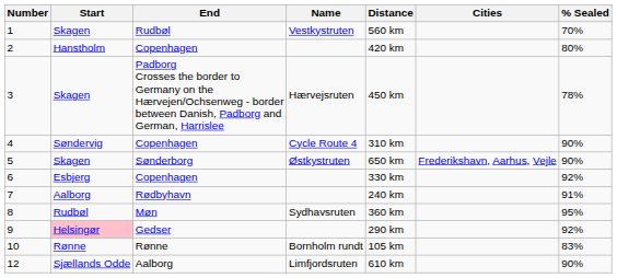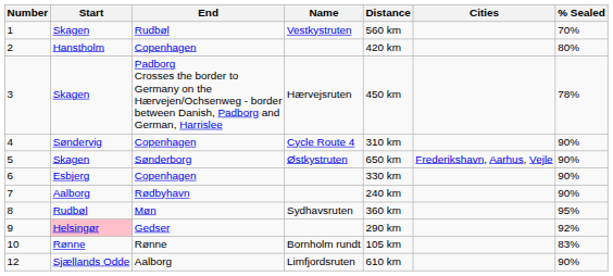 <table class="wikitable">
 <tr>
 <th>Number</th>
 <th>Start</th>
 <th>End</th>
 <th>Name</th>
 <th>Distance</th>
 <th>Cities</th>
 <th>% Sealed</th>
 </tr>
 <tr>
 <td>1</td>
 <td><a href='#'>Skagen</a></td>
 <td><a href='#'>Rudbøl</a></td>
 <td><a href='#'>Vestkystruten</a></td>
 <td>560 km</td>
 <td> </td>
 <td>70%</td>
 </tr>
 <tr>
 <td>2</td>
 <td><a href='#'>Hanstholm</a></td>
 <td><a href='#'>Copenhagen</a></td>
 <td> </td>
 <td>420 km</td>
 <td> </td>
 <td>80%</td>
 </tr>
 <tr>
 <td>3</td>
 <td><a href='#'>Skagen</a></td>
 <td><a href='#'>Padborg</a><br>Crosses the border to<br>Germany on the<br>Hærvejen/Ochsenweg - border<br>between Danish, <a href='#'>Padborg</a> and<br>German, <a href='#'>Harrislee</a></td>
 <td>Hærvejsruten</td>
 <td>450 km</td>
 <td> </td>
 <td>78%</td>
 </tr>
 <tr>
 <td>4</td>
 <td><a href='#'>Søndervig</a></td>
 <td><a href='#'>Copenhagen</a></td>
 <td><a href='#'>Cycle Route 4</a></td>
 <td>310 km</td>
 <td> </td>
 <td>90%</td>
 </tr>
 <tr>
 <td>5</td>
 <td><a href='#'>Skagen</a></td>
 <td><a href='#'>Sønderborg</a></td>
 <td><a href='#'>Østkystruten</a></td>
 <td>650 km</td>
 <td><a href='#'>Frederikshavn</a>, <a href='#'>Aarhus</a>, <a href='#'>Vejle</a></td>
 <td>90%</td>
 </tr>
 <tr>
 <td>6</td>
 <td><a href='#'>Esbjerg</a></td>
 <td><a href='#'>Copenhagen</a></td>
 <td> </td>
 <td>330 km</td>
 <td> </td>
-<td>92%</td>
+<td>90%</td>
 </tr>
 <tr>
 <td>7</td>
 <td><a href='#'>Aalborg</a></td>
 <td><a href='#'>Rødbyhavn</a></td>
 <td> </td>
 <td>240 km</td>
 <td> </td>
-<td>91%</td>
+<td>90%</td>
 </tr>
 <tr>
 <td>8</td>
 <td><a href='#'>Rudbøl</a></td>
 <td><a href='#'>Møn</a></td>
 <td>Sydhavsruten</td>
 <td>360 km</td>
 <td> </td>
 <td>95%</td>
 </tr>
 <tr>
 <td>9</td>
 <td style="background: pink;"><a href='#'>Helsingør</a></td>
 <td><a href='#'>Gedser</a></td>
 <td> </td>
 <td>290 km</td>
 <td> </td>
 <td>92%</td>
 </tr>
 <tr>
 <td>10</td>
 <td><a href='#'>Rønne</a></td>
 <td>Rønne</td>
 <td>Bornholm rundt</td>
 <td>105 km</td>
 <td> </td>
 <td>83%</td>
 </tr>
 <tr>
 <td>12</td>
 <td><a href='#'>Sjællands Odde</a></td>
 <td>Aalborg</td>
 <td>Limfjordsruten</td>
 <td>610 km</td>
 <td> </td>
 <td>90%</td>
 </tr>
 </table>
